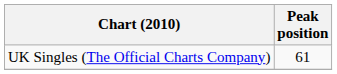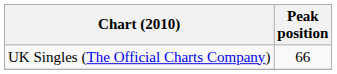 <table class="wikitable sortable">
 <tr>
 <th scope="col">Chart (2010)</th>
 <th scope="col">Peak<br>position</th>
 </tr>
 <tr>
 <td>UK Singles (<a href='#'>The Official Charts Company</a>)</td>
-<td style="text-align:center;">61</td>
+<td style="text-align:center;">66</td>
 </tr>
 <tr>
 </tr>
 </table>
